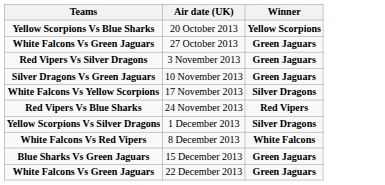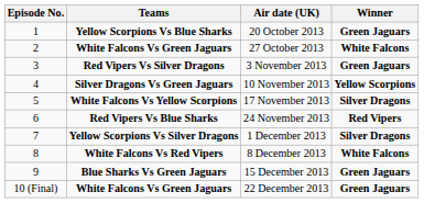 <table class="wikitable" style="text-align:center;">
 <tr>
+<th>Episode No.</th>
 <th>Teams</th>
 <th>Air date (UK)</th>
 <th>Winner</th>
 </tr>
 <tr>
+<td>1</td>
 <td><strong>Yellow Scorpions Vs Blue Sharks</strong></td>
 <td>20 October 2013</td>
-<td><strong>Yellow Scorpions</strong></td>
-</tr>
-<tr>
-<td><strong>White Falcons Vs Green Jaguars</strong></td>
-<td>27 October 2013</td>
 <td><strong>Green Jaguars</strong></td>
 </tr>
 <tr>
+<td>2</td>
+<td><strong>White Falcons Vs Green Jaguars</strong></td>
+<td>27 October 2013</td>
+<td><strong>White Falcons</strong></td>
+</tr>
+<tr>
+<td>3</td>
 <td><strong>Red Vipers Vs Silver Dragons</strong></td>
 <td>3 November 2013</td>
 <td><strong>Green Jaguars</strong></td>
 </tr>
 <tr>
+<td>4</td>
 <td><strong>Silver Dragons Vs Green Jaguars</strong></td>
 <td>10 November 2013</td>
-<td><strong>Green Jaguars</strong></td>
+<td><strong>Yellow Scorpions</strong></td>
 </tr>
 <tr>
+<td>5</td>
 <td><strong>White Falcons Vs Yellow Scorpions</strong></td>
 <td>17 November 2013</td>
 <td><strong>Silver Dragons </strong></td>
 </tr>
 <tr>
+<td>6</td>
 <td><strong>Red Vipers Vs Blue Sharks</strong></td>
 <td>24 November 2013</td>
 <td><strong>Red Vipers </strong></td>
 </tr>
 <tr>
+<td>7</td>
 <td><strong>Yellow Scorpions Vs Silver Dragons</strong></td>
 <td>1 December 2013</td>
 <td><strong>Silver Dragons </strong></td>
 </tr>
 <tr>
+<td>8</td>
 <td><strong> White Falcons Vs Red Vipers</strong></td>
 <td>8 December 2013</td>
 <td><strong>White Falcons</strong></td>
 </tr>
 <tr>
+<td>9</td>
 <td><strong>Blue Sharks Vs Green Jaguars</strong></td>
 <td>15 December 2013</td>
 <td><strong>Green Jaguars</strong></td>
 </tr>
 <tr>
+<td>10 (Final)</td>
 <td><strong>White Falcons Vs Green Jaguars</strong></td>
 <td>22 December 2013</td>
 <td><strong>Green Jaguars</strong></td>
 </tr>
 </table>
